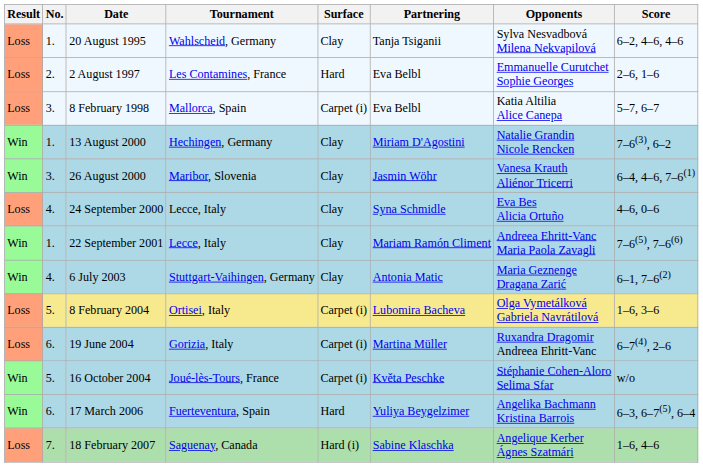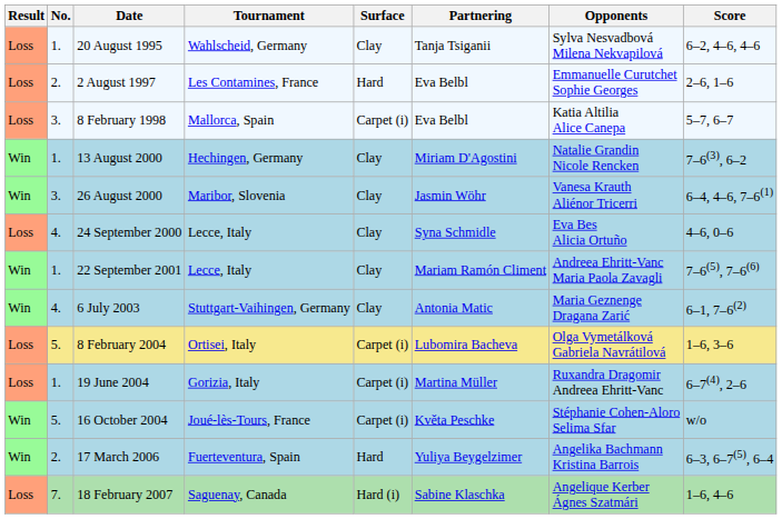 <table class="sortable wikitable" style="font-size:97%">
 <tr>
 <th>Result</th>
 <th>No.</th>
 <th>Date</th>
 <th>Tournament</th>
 <th>Surface</th>
 <th>Partnering</th>
 <th>Opponents</th>
 <th>Score</th>
 </tr>
 <tr style="background:#f0f8ff;">
 <td style="background:#ffa07a;">Loss</td>
 <td>1.</td>
 <td>20 August 1995</td>
 <td><a href='#'>Wahlscheid</a>, Germany</td>
 <td>Clay</td>
 <td> Tanja Tsiganii</td>
 <td> Sylva Nesvadbová <br>  <a href='#'>Milena Nekvapilová</a></td>
 <td>6–2, 4–6, 4–6</td>
 </tr>
 <tr style="background:#f0f8ff;">
 <td style="background:#ffa07a;">Loss</td>
 <td>2.</td>
 <td>2 August 1997</td>
 <td><a href='#'>Les Contamines</a>, France</td>
 <td>Hard</td>
 <td> Eva Belbl</td>
 <td> <a href='#'>Emmanuelle Curutchet</a> <br>  <a href='#'>Sophie Georges</a></td>
 <td>2–6, 1–6</td>
 </tr>
 <tr style="background:#f0f8ff;">
 <td style="background:#ffa07a;">Loss</td>
 <td>3.</td>
 <td>8 February 1998</td>
 <td><a href='#'>Mallorca</a>, Spain</td>
 <td>Carpet (i)</td>
 <td> Eva Belbl</td>
 <td> Katia Altilia <br>  <a href='#'>Alice Canepa</a></td>
 <td>5–7, 6–7</td>
 </tr>
 <tr style="background:lightblue;">
 <td style="background:#98fb98;">Win</td>
 <td>1.</td>
 <td>13 August 2000</td>
 <td><a href='#'>Hechingen</a>, Germany</td>
 <td>Clay</td>
 <td> <a href='#'>Miriam D'Agostini</a></td>
 <td> <a href='#'>Natalie Grandin</a> <br>  <a href='#'>Nicole Rencken</a></td>
 <td>7–6<sup>(3)</sup>, 6–2</td>
 </tr>
 <tr style="background:lightblue;">
 <td style="background:#98fb98;">Win</td>
 <td>3.</td>
 <td>26 August 2000</td>
 <td><a href='#'>Maribor</a>, Slovenia</td>
 <td>Clay</td>
 <td> <a href='#'>Jasmin Wöhr</a></td>
 <td> <a href='#'>Vanesa Krauth</a> <br>  <a href='#'>Aliénor Tricerri</a></td>
 <td>6–4, 4–6, 7–6<sup>(1)</sup></td>
 </tr>
 <tr style="background:lightblue;">
 <td style="background:#ffa07a;">Loss</td>
 <td>4.</td>
 <td>24 September 2000</td>
 <td>Lecce, Italy</td>
 <td>Clay</td>
 <td> <a href='#'>Syna Schmidle</a></td>
 <td> <a href='#'>Eva Bes</a> <br>  <a href='#'>Alicia Ortuño</a></td>
 <td>4–6, 0–6</td>
 </tr>
 <tr style="background:lightblue;">
 <td style="background:#98fb98;">Win</td>
 <td>1.</td>
 <td>22 September 2001</td>
 <td><a href='#'>Lecce</a>, Italy</td>
 <td>Clay</td>
 <td> <a href='#'>Mariam Ramón Climent</a></td>
 <td> <a href='#'>Andreea Ehritt-Vanc</a> <br>  <a href='#'>Maria Paola Zavagli</a></td>
 <td>7–6<sup>(5)</sup>, 7–6<sup>(6)</sup></td>
 </tr>
 <tr style="background:lightblue;">
 <td style="background:#98fb98;">Win</td>
 <td>4.</td>
 <td>6 July 2003</td>
 <td><a href='#'>Stuttgart-Vaihingen</a>, Germany</td>
 <td>Clay</td>
 <td> <a href='#'>Antonia Matic</a></td>
 <td> <a href='#'>Maria Geznenge</a> <br>  <a href='#'>Dragana Zarić</a></td>
 <td>6–1, 7–6<sup>(2)</sup></td>
 </tr>
 <tr bgcolor="#f7e98e">
 <td style="background:#ffa07a;">Loss</td>
 <td>5.</td>
 <td>8 February 2004</td>
 <td><a href='#'>Ortisei</a>, Italy</td>
 <td>Carpet (i)</td>
 <td> <a href='#'>Lubomira Bacheva</a></td>
 <td> <a href='#'>Olga Vymetálková</a> <br>  <a href='#'>Gabriela Navrátilová</a></td>
 <td>1–6, 3–6</td>
 </tr>
 <tr style="background:lightblue;">
 <td style="background:#ffa07a;">Loss</td>
-<td>6.</td>
+<td>1.</td>
 <td>19 June 2004</td>
 <td><a href='#'>Gorizia</a>, Italy</td>
 <td>Carpet (i)</td>
 <td> <a href='#'>Martina Müller</a></td>
 <td> <a href='#'>Ruxandra Dragomir</a> <br>  Andreea Ehritt-Vanc</td>
 <td>6–7<sup>(4)</sup>, 2–6</td>
 </tr>
 <tr style="background:lightblue;">
 <td style="background:#98fb98;">Win</td>
 <td>5.</td>
 <td>16 October 2004</td>
 <td><a href='#'>Joué-lès-Tours</a>, France</td>
 <td>Carpet (i)</td>
 <td> <a href='#'>Květa Peschke</a></td>
 <td> <a href='#'>Stéphanie Cohen-Aloro</a> <br>  <a href='#'>Selima Sfar</a></td>
 <td>w/o</td>
 </tr>
 <tr style="background:lightblue;">
 <td style="background:#98fb98;">Win</td>
-<td>6.</td>
+<td>2.</td>
 <td>17 March 2006</td>
 <td><a href='#'>Fuerteventura</a>, Spain</td>
 <td>Hard</td>
 <td> <a href='#'>Yuliya Beygelzimer</a></td>
 <td> <a href='#'>Angelika Bachmann</a> <br>  <a href='#'>Kristina Barrois</a></td>
 <td>6–3, 6–7<sup>(5)</sup>, 6–4</td>
 </tr>
 <tr style="background:#addfad;">
 <td style="background:#ffa07a;">Loss</td>
 <td>7.</td>
 <td>18 February 2007</td>
 <td><a href='#'>Saguenay</a>, Canada</td>
 <td>Hard (i)</td>
 <td> <a href='#'>Sabine Klaschka</a></td>
 <td> <a href='#'>Angelique Kerber</a> <br>  <a href='#'>Ágnes Szatmári</a></td>
 <td>1–6, 4–6</td>
 </tr>
 </table>
